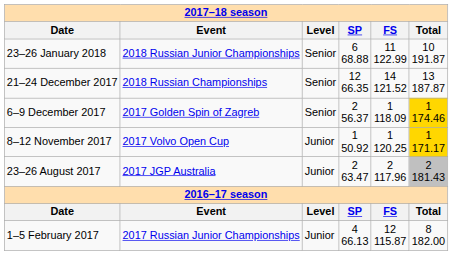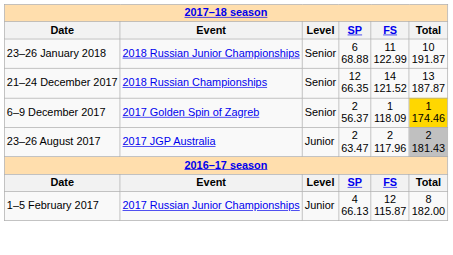 <table class="wikitable">
 <tr>
 <td style="background-color: #ffdead; " colspan=6 align=center><a href='#'><strong>2017–18 season</strong></a></td>
 </tr>
 <tr>
 <th>Date</th>
 <th>Event</th>
 <th>Level</th>
 <th><a href='#'>SP</a></th>
 <th><a href='#'>FS</a></th>
 <th>Total</th>
 </tr>
 <tr>
 <td>23–26 January 2018</td>
 <td><a href='#'>2018 Russian Junior Championships</a></td>
 <td>Senior</td>
 <td align=center>6 <br> 68.88</td>
 <td align=center>11 <br> 122.99</td>
 <td align=center>10 <br> 191.87</td>
 </tr>
 <tr>
 <td>21–24 December 2017</td>
 <td><a href='#'>2018 Russian Championships</a></td>
 <td>Senior</td>
 <td align=center>12 <br> 66.35</td>
 <td align=center>14 <br> 121.52</td>
 <td align=center>13 <br> 187.87</td>
 </tr>
 <tr>
 <td>6–9 December 2017</td>
 <td><a href='#'>2017 Golden Spin of Zagreb</a></td>
 <td>Senior</td>
 <td align=center>2 <br> 56.37</td>
 <td align=center>1 <br> 118.09</td>
 <td align=center bgcolor=gold>1 <br> 174.46</td>
 </tr>
 <tr>
-<td>8–12 November 2017</td>
-<td><a href='#'>2017 Volvo Open Cup</a></td>
-<td>Junior</td>
-<td align=center>1 <br> 50.92</td>
-<td align=center>1 <br> 120.25</td>
-<td align=center bgcolor=gold>1 <br> 171.17</td>
-</tr>
-<tr>
 <td>23–26 August 2017</td>
 <td><a href='#'>2017 JGP Australia</a></td>
 <td>Junior</td>
 <td align=center>2 <br> 63.47</td>
 <td align=center>2 <br> 117.96</td>
 <td align=center bgcolor=silver>2 <br> 181.43</td>
 </tr>
 <tr>
 <td style="background-color: #ffdead; " colspan=6 align=center><a href='#'><strong>2016–17 season</strong></a></td>
 </tr>
 <tr>
 <th>Date</th>
 <th>Event</th>
 <th>Level</th>
 <th><a href='#'>SP</a></th>
 <th><a href='#'>FS</a></th>
 <th>Total</th>
 </tr>
 <tr>
 <td>1–5 February 2017</td>
 <td><a href='#'>2017 Russian Junior Championships</a></td>
 <td>Junior</td>
 <td align=center>4 <br> 66.13</td>
 <td align=center>12 <br> 115.87</td>
 <td align=center>8 <br> 182.00</td>
 </tr>
 </table>
